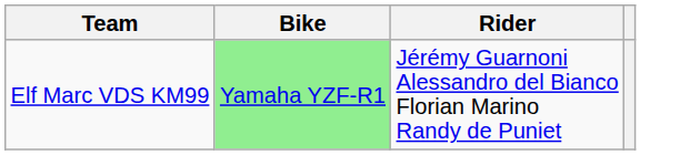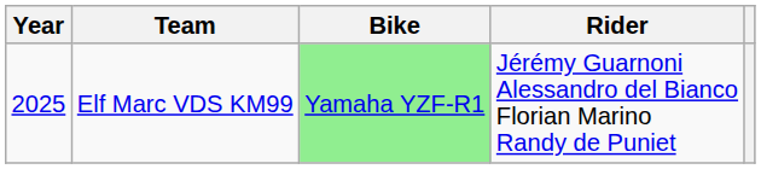 <table class="wikitable" style="text-align:center; font-size:85%">
 <tr>
+<th valign="middle">Year</th>
 <th valign="middle">Team</th>
 <th valign="middle">Bike</th>
 <th valign="middle">Rider</th>
 <th valign="middle"></th>
 </tr>
 <tr>
+<td><a href='#'>2025</a></td>
 <td> <a href='#'>Elf Marc VDS KM99</a></td>
 <td style="background: lightgreen;"><a href='#'>Yamaha YZF-R1</a></td>
 <td align=left> <a href='#'>Jérémy Guarnoni</a> <br> <a href='#'>Alessandro del Bianco</a><br> Florian Marino<br> <a href='#'>Randy de Puniet</a></td>
 <th style="background:#;"></th>
 </tr>
 </table>
